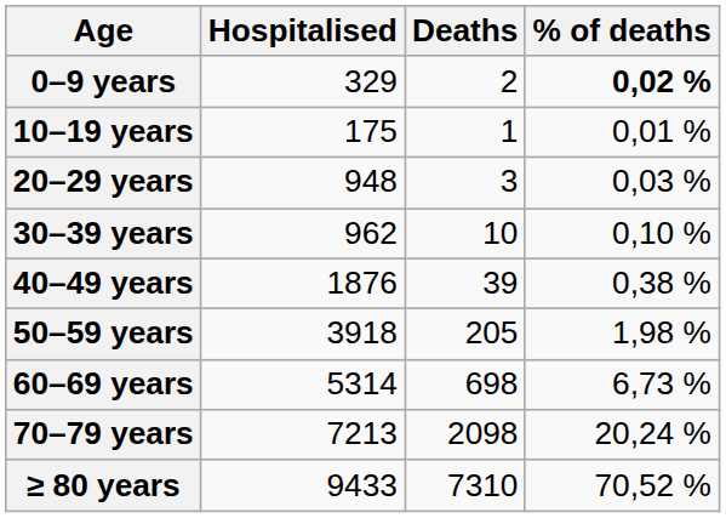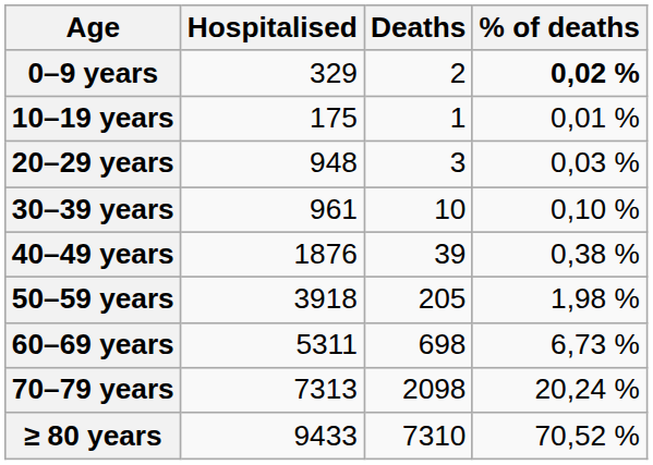 <table class="wikitable" style="text-align:right">
 <tr>
 <th scope="col">Age</th>
 <th scope="col">Hospitalised</th>
 <th scope="col">Deaths</th>
 <th scope="col">% of deaths</th>
 </tr>
 <tr>
 <th scope="row">0–9 years</th>
 <td>329</td>
 <td>2</td>
 <td><strong>0,02 %</strong></td>
 </tr>
 <tr>
 <th scope="row">10–19 years</th>
 <td>175</td>
 <td>1</td>
 <td>0,01 %</td>
 </tr>
 <tr>
 <th scope="row">20–29 years</th>
 <td>948</td>
 <td>3</td>
 <td>0,03 %</td>
 </tr>
 <tr>
 <th scope="row">30–39 years</th>
-<td>962</td>
+<td>961</td>
 <td>10</td>
 <td>0,10 %</td>
 </tr>
 <tr>
 <th scope="row">40–49 years</th>
 <td>1876</td>
 <td>39</td>
 <td>0,38 %</td>
 </tr>
 <tr>
 <th scope="row">50–59 years</th>
 <td>3918</td>
 <td>205</td>
 <td>1,98 %</td>
 </tr>
 <tr>
 <th scope="row">60–69 years</th>
-<td>5314</td>
+<td>5311</td>
 <td>698</td>
 <td>6,73 %</td>
 </tr>
 <tr>
 <th scope="row">70–79 years</th>
-<td>7213</td>
+<td>7313</td>
 <td>2098</td>
 <td>20,24 %</td>
 </tr>
 <tr>
 <th scope="row">≥ 80 years</th>
 <td>9433</td>
 <td>7310</td>
 <td>70,52 %</td>
 </tr>
 </table>
